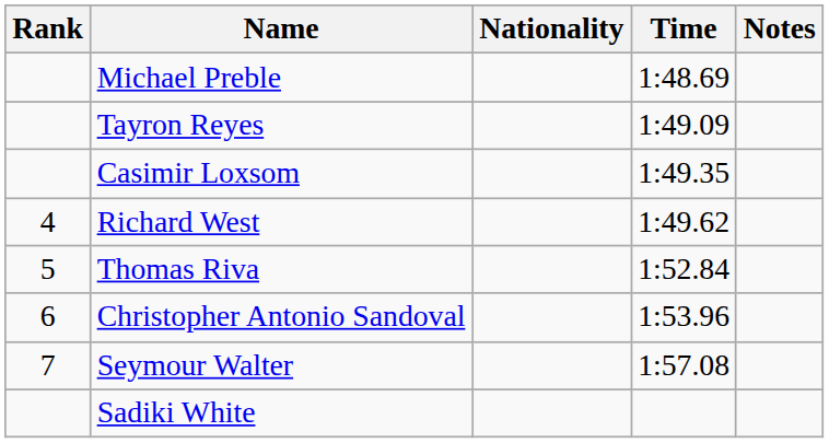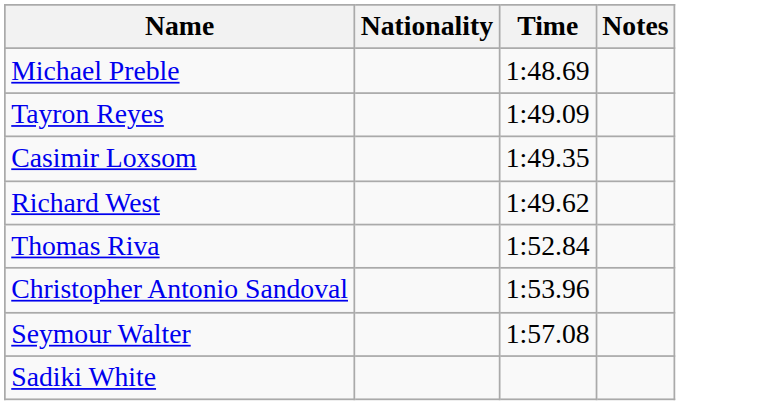 <table class="wikitable sortable" style="text-align:center">
 <tr>
-<th>Rank</th>
 <th>Name</th>
 <th>Nationality</th>
 <th>Time</th>
 <th>Notes</th>
 </tr>
 <tr>
-<td></td>
 <td align=left><a href='#'>Michael Preble</a></td>
 <td align=left></td>
 <td>1:48.69</td>
 <td></td>
 </tr>
 <tr>
-<td></td>
 <td align=left><a href='#'>Tayron Reyes</a></td>
 <td align=left></td>
 <td>1:49.09</td>
 <td></td>
 </tr>
 <tr>
-<td></td>
 <td align=left><a href='#'>Casimir Loxsom</a></td>
 <td align=left></td>
 <td>1:49.35</td>
 <td></td>
 </tr>
 <tr>
-<td>4</td>
 <td align=left><a href='#'>Richard West</a></td>
 <td align=left></td>
 <td>1:49.62</td>
 <td></td>
 </tr>
 <tr>
-<td>5</td>
 <td align=left><a href='#'>Thomas Riva</a></td>
 <td align=left></td>
 <td>1:52.84</td>
 <td></td>
 </tr>
 <tr>
-<td>6</td>
 <td align=left><a href='#'>Christopher Antonio Sandoval</a></td>
 <td align=left></td>
 <td>1:53.96</td>
 <td></td>
 </tr>
 <tr>
-<td>7</td>
 <td align=left><a href='#'>Seymour Walter</a></td>
 <td align=left></td>
 <td>1:57.08</td>
 <td></td>
 </tr>
 <tr>
-<td></td>
 <td align=left><a href='#'>Sadiki White</a></td>
 <td align=left></td>
 <td></td>
 <td></td>
 </tr>
 </table>
